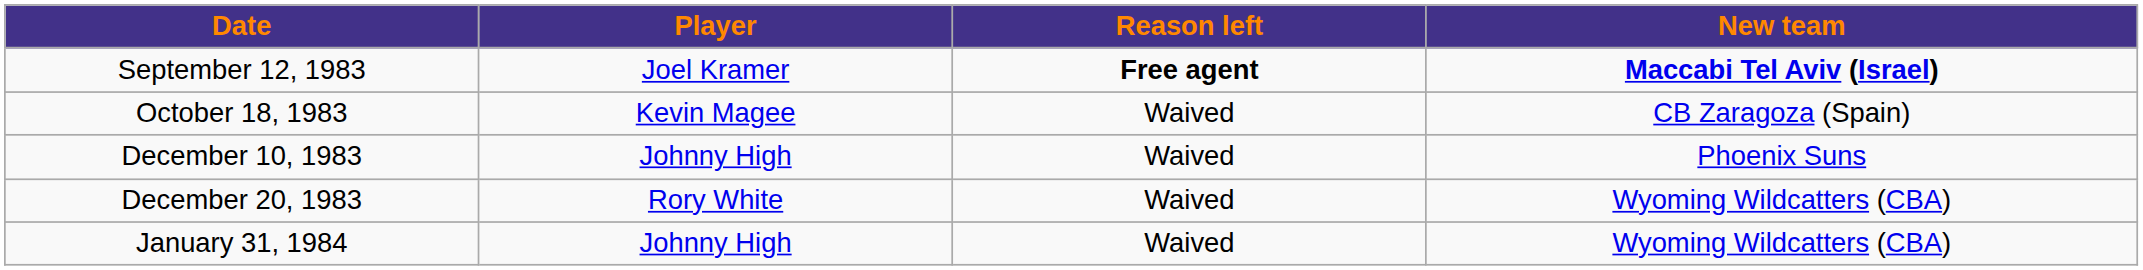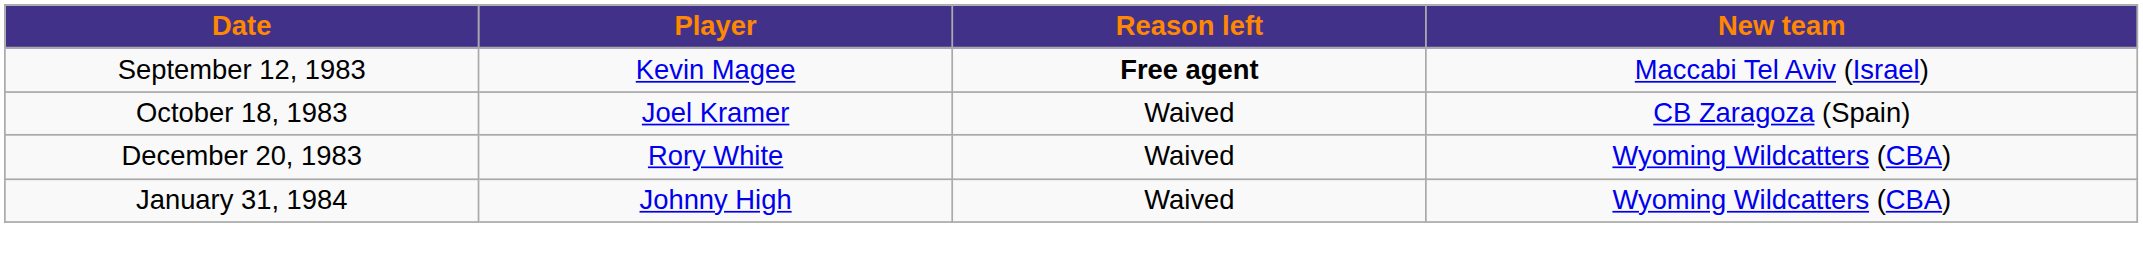 <table class="wikitable">
 <tr>
 <th style="background:#423189; color:#FF8800" width="10%">Date</th>
 <th style="background:#423189; color:#FF8800" width="10%">Player</th>
 <th style="background:#423189; color:#FF8800" width="10%">Reason left</th>
 <th style="background:#423189; color:#FF8800" width="15%">New team</th>
 </tr>
 <tr style="text-align: center">
 <td>September 12, 1983</td>
-<td><a href='#'>Joel Kramer</a></td>
+<td><a href='#'>Kevin Magee</a></td>
 <td><strong>Free agent</strong></td>
-<td><strong><a href='#'>Maccabi Tel Aviv</a> (<a href='#'>Israel</a>)</strong></td>
+<td><a href='#'>Maccabi Tel Aviv</a> (<a href='#'>Israel</a>)</td>
 </tr>
 <tr style="text-align: center">
 <td>October 18, 1983</td>
-<td><a href='#'>Kevin Magee</a></td>
+<td><a href='#'>Joel Kramer</a></td>
 <td>Waived</td>
 <td><a href='#'>CB Zaragoza</a> (Spain)</td>
-</tr>
-<tr style="text-align: center">
-<td>December 10, 1983</td>
-<td><a href='#'>Johnny High</a></td>
-<td>Waived</td>
-<td><a href='#'>Phoenix Suns</a></td>
 </tr>
 <tr style="text-align: center">
 <td>December 20, 1983</td>
 <td><a href='#'>Rory White</a></td>
 <td>Waived</td>
 <td><a href='#'>Wyoming Wildcatters</a> (<a href='#'>CBA</a>)</td>
 </tr>
 <tr style="text-align: center">
 <td>January 31, 1984</td>
 <td><a href='#'>Johnny High</a></td>
 <td>Waived</td>
 <td><a href='#'>Wyoming Wildcatters</a> (<a href='#'>CBA</a>)</td>
 </tr>
 </table>
